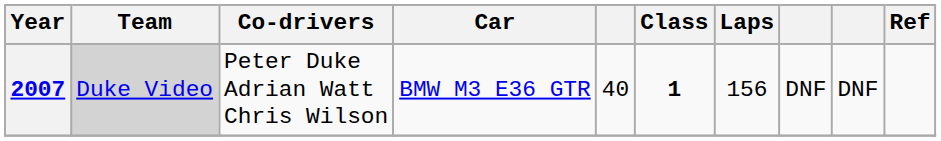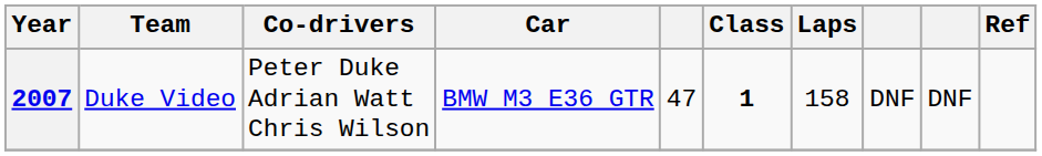 <table class="wikitable" style="font-size:90%">
 <tr>
 <th>Year</th>
 <th>Team</th>
 <th>Co-drivers</th>
 <th>Car</th>
 <th></th>
 <th>Class</th>
 <th>Laps</th>
 <th></th>
 <th></th>
 <th>Ref</th>
 </tr>
 <tr style="text-align:center;">
 <th><a href='#'>2007</a></th>
-<td align="left" style="background: lightgrey;"> <a href='#'>Duke Video</a></td>
+<td align="left"> <a href='#'>Duke Video</a></td>
 <td align="left"> Peter Duke<br> Adrian Watt<br> Chris Wilson</td>
 <td align="left"><a href='#'>BMW M3 E36 GTR</a></td>
-<td>40</td>
+<td>47</td>
 <td><strong>1</strong></td>
-<td>156</td>
+<td>158</td>
 <td>DNF</td>
 <td>DNF</td>
 <td></td>
 </tr>
 <tr>
 </tr>
 </table>
